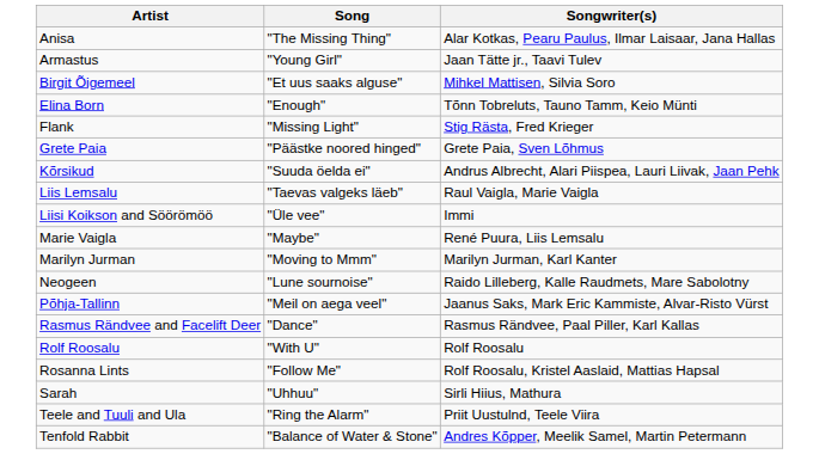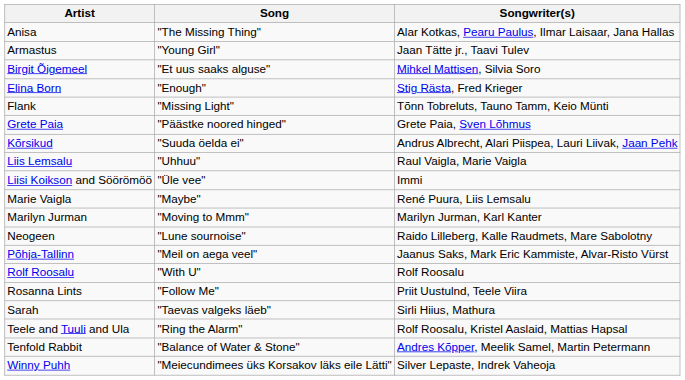 <table class="sortable wikitable" style="margin: 1em auto 1em auto; text-align:left">
 <tr>
 <th>Artist</th>
 <th>Song</th>
 <th>Songwriter(s)</th>
 </tr>
 <tr>
 <td>Anisa</td>
 <td>"The Missing Thing"</td>
 <td>Alar Kotkas, <a href='#'>Pearu Paulus</a>, Ilmar Laisaar, Jana Hallas</td>
 </tr>
 <tr>
 <td>Armastus</td>
 <td>"Young Girl"</td>
 <td>Jaan Tätte jr., Taavi Tulev</td>
 </tr>
 <tr>
 <td><a href='#'>Birgit Õigemeel</a></td>
 <td>"Et uus saaks alguse"</td>
 <td><a href='#'>Mihkel Mattisen</a>, Silvia Soro</td>
 </tr>
 <tr>
 <td><a href='#'>Elina Born</a></td>
 <td>"Enough"</td>
-<td>Tõnn Tobreluts, Tauno Tamm, Keio Münti</td>
+<td><a href='#'>Stig Rästa</a>, Fred Krieger</td>
 </tr>
 <tr>
 <td>Flank</td>
 <td>"Missing Light"</td>
-<td><a href='#'>Stig Rästa</a>, Fred Krieger</td>
+<td>Tõnn Tobreluts, Tauno Tamm, Keio Münti</td>
 </tr>
 <tr>
 <td><a href='#'>Grete Paia</a></td>
 <td>"Päästke noored hinged"</td>
 <td>Grete Paia, <a href='#'>Sven Lõhmus</a></td>
 </tr>
 <tr>
 <td><a href='#'>Kõrsikud</a></td>
 <td>"Suuda öelda ei"</td>
 <td>Andrus Albrecht, Alari Piispea, Lauri Liivak, <a href='#'>Jaan Pehk</a></td>
 </tr>
 <tr>
 <td><a href='#'>Liis Lemsalu</a></td>
-<td>"Taevas valgeks läeb"</td>
+<td>"Uhhuu"</td>
 <td>Raul Vaigla, Marie Vaigla</td>
 </tr>
 <tr>
 <td><a href='#'>Liisi Koikson</a> and Söörömöö</td>
 <td>"Üle vee"</td>
 <td>Immi</td>
 </tr>
 <tr>
 <td>Marie Vaigla</td>
 <td>"Maybe"</td>
 <td>René Puura, Liis Lemsalu</td>
 </tr>
 <tr>
 <td>Marilyn Jurman</td>
 <td>"Moving to Mmm"</td>
 <td>Marilyn Jurman, Karl Kanter</td>
 </tr>
 <tr>
 <td>Neogeen</td>
 <td>"Lune sournoise"</td>
 <td>Raido Lilleberg, Kalle Raudmets, Mare Sabolotny</td>
 </tr>
 <tr>
 <td><a href='#'>Põhja-Tallinn</a></td>
 <td>"Meil on aega veel"</td>
 <td>Jaanus Saks, Mark Eric Kammiste, Alvar-Risto Vürst</td>
 </tr>
 <tr>
-<td><a href='#'>Rasmus Rändvee</a> and <a href='#'>Facelift Deer</a></td>
-<td>"Dance"</td>
-<td>Rasmus Rändvee, Paal Piller, Karl Kallas</td>
-</tr>
-<tr>
 <td><a href='#'>Rolf Roosalu</a></td>
 <td>"With U"</td>
 <td>Rolf Roosalu</td>
 </tr>
 <tr>
 <td>Rosanna Lints</td>
 <td>"Follow Me"</td>
-<td>Rolf Roosalu, Kristel Aaslaid, Mattias Hapsal</td>
+<td>Priit Uustulnd, Teele Viira</td>
 </tr>
 <tr>
 <td>Sarah</td>
-<td>"Uhhuu"</td>
+<td>"Taevas valgeks läeb"</td>
 <td>Sirli Hiius, Mathura</td>
 </tr>
 <tr>
 <td>Teele and <a href='#'>Tuuli</a> and Ula</td>
 <td>"Ring the Alarm"</td>
-<td>Priit Uustulnd, Teele Viira</td>
+<td>Rolf Roosalu, Kristel Aaslaid, Mattias Hapsal</td>
 </tr>
 <tr>
 <td>Tenfold Rabbit</td>
 <td>"Balance of Water & Stone"</td>
 <td><a href='#'>Andres Kõpper</a>, Meelik Samel, Martin Petermann</td>
 </tr>
+<tr>
+<td><a href='#'>Winny Puhh</a></td>
+<td>"Meiecundimees üks Korsakov läks eile Lätti"</td>
+<td>Silver Lepaste, Indrek Vaheoja</td>
+</tr>
 </table>
